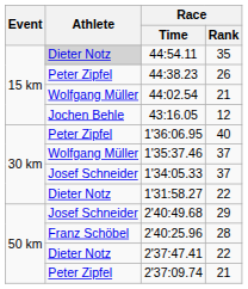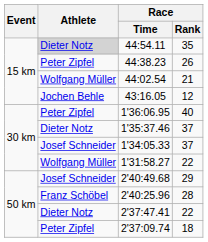 <table class="wikitable" border="1" style="font-size:90%">
 <tr>
 <th rowspan=2>Event</th>
 <th rowspan=2>Athlete</th>
 <th colspan=2>Race</th>
 </tr>
 <tr>
 <th>Time</th>
 <th>Rank</th>
 </tr>
 <tr>
 <td rowspan=4>15 km</td>
 <td style="background: lightgrey;"><a href='#'>Dieter Notz</a></td>
 <td align=center>44:54.11</td>
 <td align=center>35</td>
 </tr>
 <tr>
 <td><a href='#'>Peter Zipfel</a></td>
 <td align=center>44:38.23</td>
 <td align=center>26</td>
 </tr>
 <tr>
 <td><a href='#'>Wolfgang Müller</a></td>
 <td align=center>44:02.54</td>
 <td align=center>21</td>
 </tr>
 <tr>
 <td><a href='#'>Jochen Behle</a></td>
 <td align=center>43:16.05</td>
 <td align=center>12</td>
 </tr>
 <tr>
 <td rowspan=4>30 km</td>
 <td><a href='#'>Peter Zipfel</a></td>
 <td align=center>1'36:06.95</td>
 <td align=center>40</td>
 </tr>
 <tr>
-<td><a href='#'>Wolfgang Müller</a></td>
+<td><a href='#'>Dieter Notz</a></td>
 <td align=center>1'35:37.46</td>
 <td align=center>37</td>
 </tr>
 <tr>
 <td><a href='#'>Josef Schneider</a></td>
 <td align=center>1'34:05.33</td>
 <td align=center>37</td>
 </tr>
 <tr>
-<td><a href='#'>Dieter Notz</a></td>
+<td><a href='#'>Wolfgang Müller</a></td>
 <td align=center>1'31:58.27</td>
 <td align=center>22</td>
 </tr>
 <tr>
 <td rowspan=4>50 km</td>
 <td><a href='#'>Josef Schneider</a></td>
 <td align=center>2'40:49.68</td>
 <td align=center>29</td>
 </tr>
 <tr>
 <td><a href='#'>Franz Schöbel</a></td>
 <td align=center>2'40:25.96</td>
 <td align=center>28</td>
 </tr>
 <tr>
 <td><a href='#'>Dieter Notz</a></td>
 <td align=center>2'37:47.41</td>
 <td align=center>22</td>
 </tr>
 <tr>
 <td><a href='#'>Peter Zipfel</a></td>
 <td align=center>2'37:09.74</td>
-<td align=center>21</td>
+<td align=center>18</td>
 </tr>
 </table>
